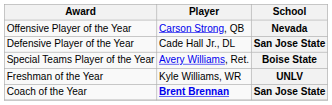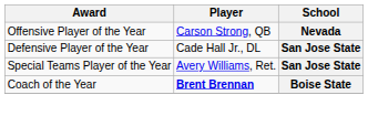 <table class="wikitable" border="0">
 <tr>
 <th>Award</th>
 <th>Player</th>
 <th>School</th>
 </tr>
 <tr>
 <td>Offensive Player of the Year</td>
 <td><a href='#'>Carson Strong</a>, QB</td>
 <th style=>Nevada</th>
 </tr>
 <tr>
 <td>Defensive Player of the Year</td>
 <td>Cade Hall Jr., DL</td>
 <th style=>San Jose State</th>
 </tr>
 <tr>
 <td>Special Teams Player of the Year</td>
 <td><a href='#'>Avery Williams</a>, Ret.</td>
-<th style=>Boise State</th>
-</tr>
-<tr>
-<td>Freshman of the Year</td>
-<td>Kyle Williams, WR</td>
-<th style=>UNLV</th>
+<th style=>San Jose State</th>
 </tr>
 <tr>
 <td>Coach of the Year</td>
 <td><strong><a href='#'>Brent Brennan</a></strong></td>
-<th style=>San Jose State</th>
+<th style=>Boise State</th>
 </tr>
 <tr>
 </tr>
 </table>
